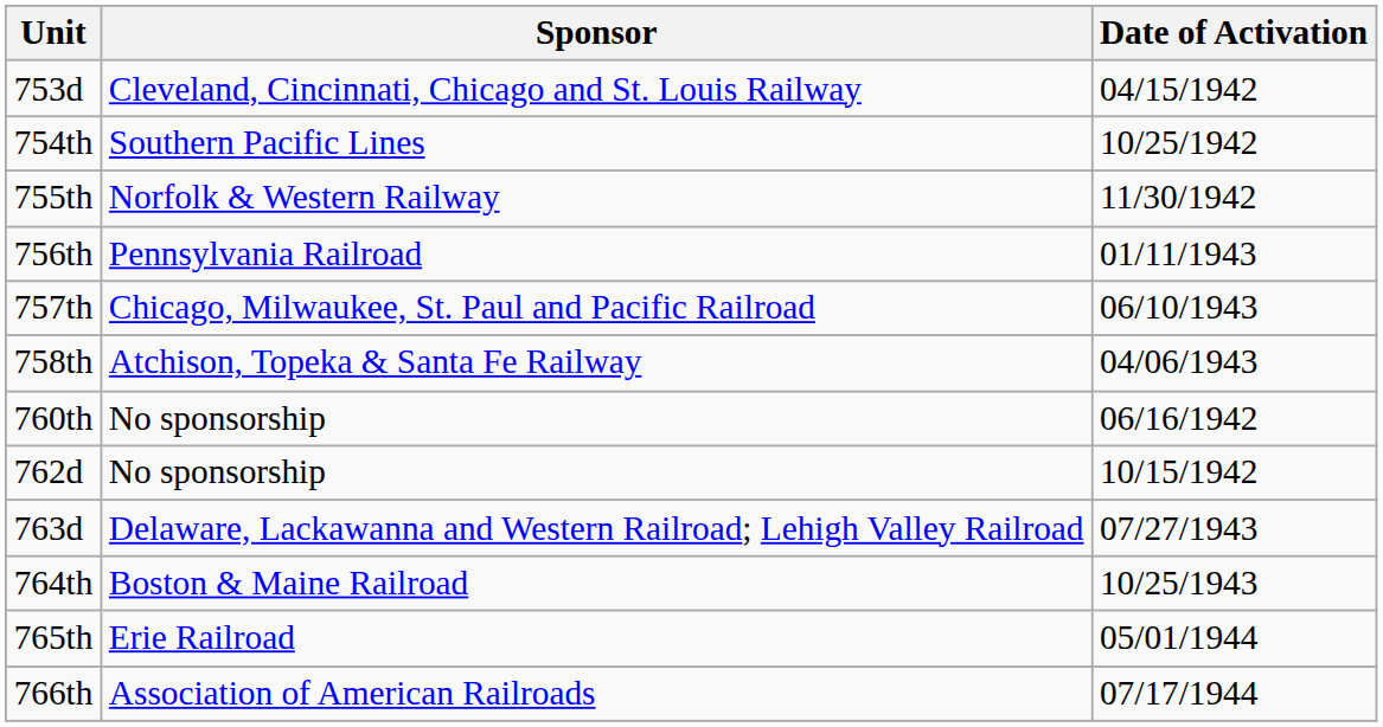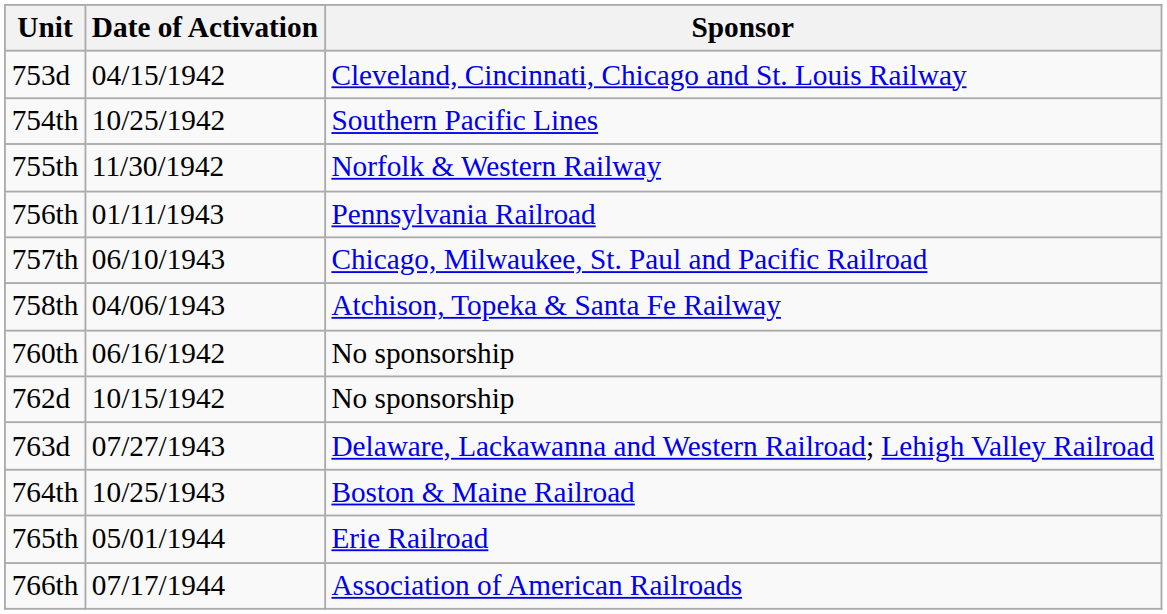 <table class="wikitable sortable">
 <tr>
 <th>Unit</th>
+<th>Date of Activation</th>
 <th>Sponsor</th>
-<th>Date of Activation</th>
 </tr>
 <tr>
 <td>753d</td>
+<td>04/15/1942</td>
 <td><a href='#'>Cleveland, Cincinnati, Chicago and St. Louis Railway</a></td>
-<td>04/15/1942</td>
 </tr>
 <tr>
 <td>754th</td>
+<td>10/25/1942</td>
 <td><a href='#'>Southern Pacific Lines</a></td>
-<td>10/25/1942</td>
 </tr>
 <tr>
 <td>755th</td>
+<td>11/30/1942</td>
 <td><a href='#'>Norfolk & Western Railway</a></td>
-<td>11/30/1942</td>
 </tr>
 <tr>
 <td>756th</td>
+<td>01/11/1943</td>
 <td><a href='#'>Pennsylvania Railroad</a></td>
-<td>01/11/1943</td>
 </tr>
 <tr>
 <td>757th</td>
+<td>06/10/1943</td>
 <td><a href='#'>Chicago, Milwaukee, St. Paul and Pacific Railroad</a></td>
-<td>06/10/1943</td>
 </tr>
 <tr>
 <td>758th</td>
+<td>04/06/1943</td>
 <td><a href='#'>Atchison, Topeka & Santa Fe Railway</a></td>
-<td>04/06/1943</td>
 </tr>
 <tr>
 <td>760th</td>
+<td>06/16/1942</td>
 <td>No sponsorship</td>
-<td>06/16/1942</td>
 </tr>
 <tr>
 <td>762d</td>
+<td>10/15/1942</td>
 <td>No sponsorship</td>
-<td>10/15/1942</td>
 </tr>
 <tr>
 <td>763d</td>
+<td>07/27/1943</td>
 <td><a href='#'>Delaware, Lackawanna and Western Railroad</a>; <a href='#'>Lehigh Valley Railroad</a></td>
-<td>07/27/1943</td>
 </tr>
 <tr>
 <td>764th</td>
+<td>10/25/1943</td>
 <td><a href='#'>Boston & Maine Railroad</a></td>
-<td>10/25/1943</td>
 </tr>
 <tr>
 <td>765th</td>
+<td>05/01/1944</td>
 <td><a href='#'>Erie Railroad</a></td>
-<td>05/01/1944</td>
 </tr>
 <tr>
 <td>766th</td>
+<td>07/17/1944</td>
 <td><a href='#'>Association of American Railroads</a></td>
-<td>07/17/1944</td>
 </tr>
 </table>
